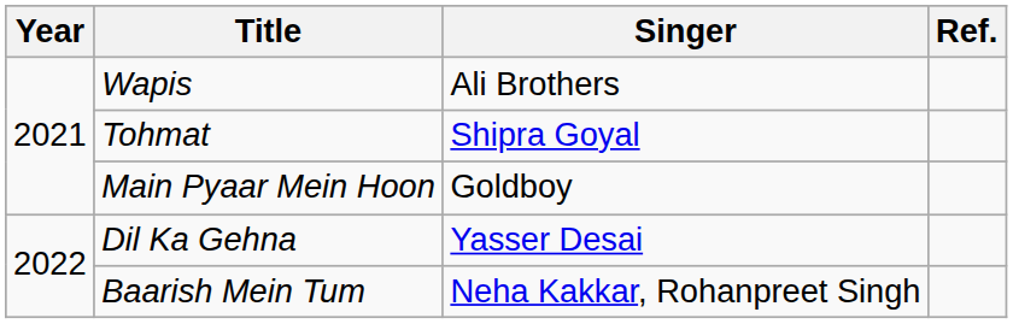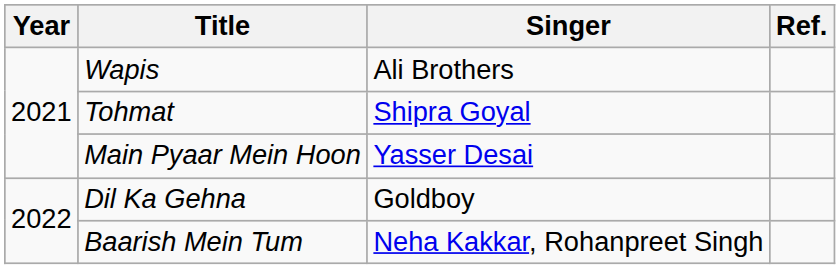 <table class="wikitable">
 <tr>
 <th>Year</th>
 <th>Title</th>
 <th>Singer</th>
 <th>Ref.</th>
 </tr>
 <tr>
 <td rowspan="3">2021</td>
 <td><em>Wapis</em></td>
 <td>Ali Brothers</td>
 <td></td>
 </tr>
 <tr>
 <td><em>Tohmat</em></td>
 <td><a href='#'>Shipra Goyal</a></td>
 <td></td>
 </tr>
 <tr>
 <td><em>Main Pyaar Mein Hoon</em></td>
-<td>Goldboy</td>
+<td><a href='#'>Yasser Desai</a></td>
 <td></td>
 </tr>
 <tr>
 <td rowspan="2">2022</td>
 <td><em>Dil Ka Gehna</em></td>
-<td><a href='#'>Yasser Desai</a></td>
+<td>Goldboy</td>
 <td></td>
 </tr>
 <tr>
 <td><em>Baarish Mein Tum</em></td>
 <td><a href='#'>Neha Kakkar</a>, Rohanpreet Singh</td>
 <td></td>
 </tr>
 </table>
